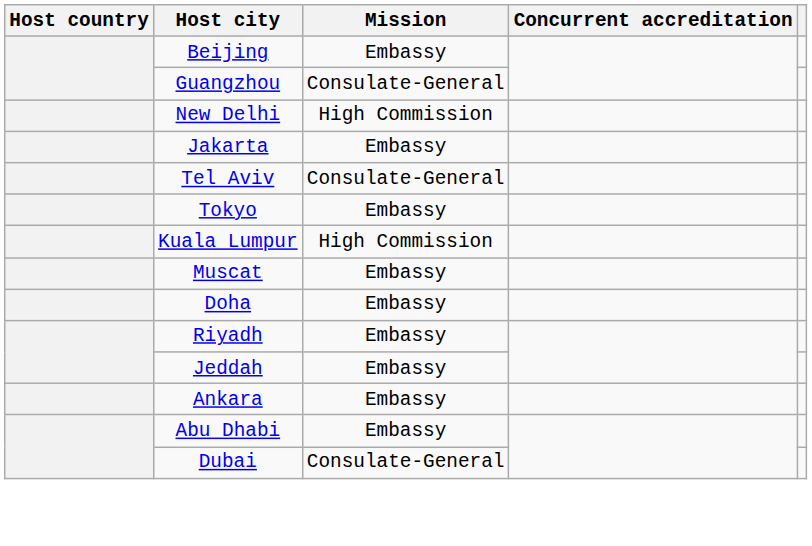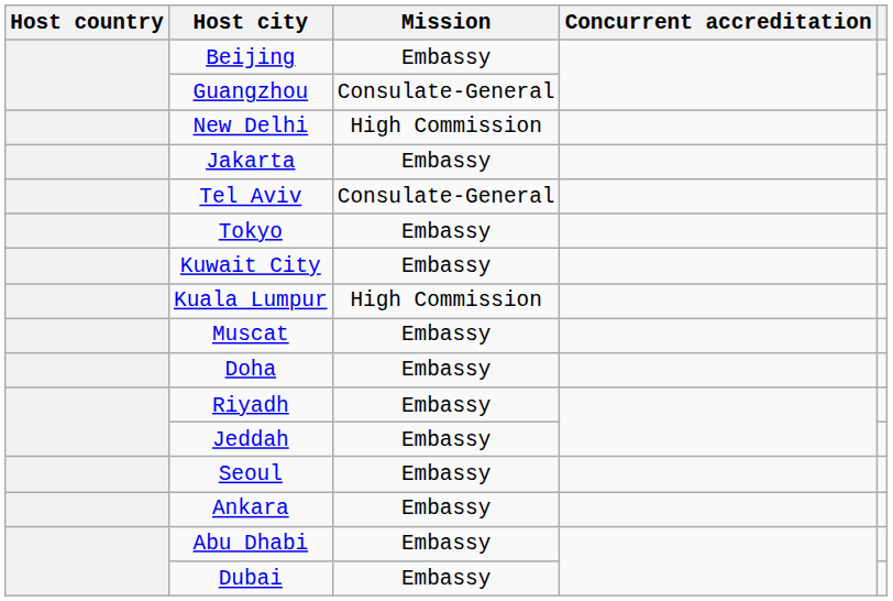 <table class="wikitable plainrowheaders" style="text-align:center;">
 <tr>
 <th scope="col">Host country</th>
 <th scope="col">Host city</th>
 <th scope="col">Mission</th>
 <th scope="col">Concurrent accreditation</th>
 <th scope="col"></th>
 </tr>
 <tr>
 <th scope="row" rowspan="2"></th>
 <td><a href='#'>Beijing</a></td>
 <td>Embassy</td>
 <td rowspan="2"></td>
 <td></td>
 </tr>
 <tr>
 <td><a href='#'>Guangzhou</a></td>
 <td>Consulate-General</td>
 <td></td>
 </tr>
 <tr>
 <th scope="row"></th>
 <td><a href='#'>New Delhi</a></td>
 <td>High Commission</td>
 <td></td>
 <td></td>
 </tr>
 <tr>
 <th scope="row"></th>
 <td><a href='#'>Jakarta</a></td>
 <td>Embassy</td>
 <td></td>
 <td></td>
 </tr>
 <tr>
 <th scope="row"></th>
 <td><a href='#'>Tel Aviv</a></td>
 <td>Consulate-General</td>
 <td></td>
 <td></td>
 </tr>
 <tr>
 <th scope="row"></th>
 <td><a href='#'>Tokyo</a></td>
 <td>Embassy</td>
 <td></td>
 <td></td>
 </tr>
 <tr>
 <th scope="row"></th>
+<td><a href='#'>Kuwait City</a></td>
+<td>Embassy</td>
+<td></td>
+<td></td>
+</tr>
+<tr>
+<th scope="row"></th>
 <td><a href='#'>Kuala Lumpur</a></td>
 <td>High Commission</td>
 <td></td>
 <td></td>
 </tr>
 <tr>
 <th scope="row"></th>
 <td><a href='#'>Muscat</a></td>
 <td>Embassy</td>
 <td></td>
 <td></td>
 </tr>
 <tr>
 <th scope="row"></th>
 <td><a href='#'>Doha</a></td>
 <td>Embassy</td>
 <td></td>
 <td></td>
 </tr>
 <tr>
 <th scope="row" rowspan="2"></th>
 <td><a href='#'>Riyadh</a></td>
 <td>Embassy</td>
 <td rowspan="2"></td>
 <td></td>
 </tr>
 <tr>
 <td><a href='#'>Jeddah</a></td>
 <td>Embassy</td>
 <td></td>
 </tr>
 <tr>
 <th scope="row"></th>
+<td><a href='#'>Seoul</a></td>
+<td>Embassy</td>
+<td></td>
+<td></td>
+</tr>
+<tr>
+<th scope="row"></th>
 <td><a href='#'>Ankara</a></td>
 <td>Embassy</td>
 <td></td>
 <td></td>
 </tr>
 <tr>
 <th scope="row" rowspan="2"></th>
 <td><a href='#'>Abu Dhabi</a></td>
 <td>Embassy</td>
 <td rowspan="2"></td>
 <td></td>
 </tr>
 <tr>
 <td><a href='#'>Dubai</a></td>
-<td>Consulate-General</td>
+<td>Embassy</td>
 <td></td>
 </tr>
 </table>
